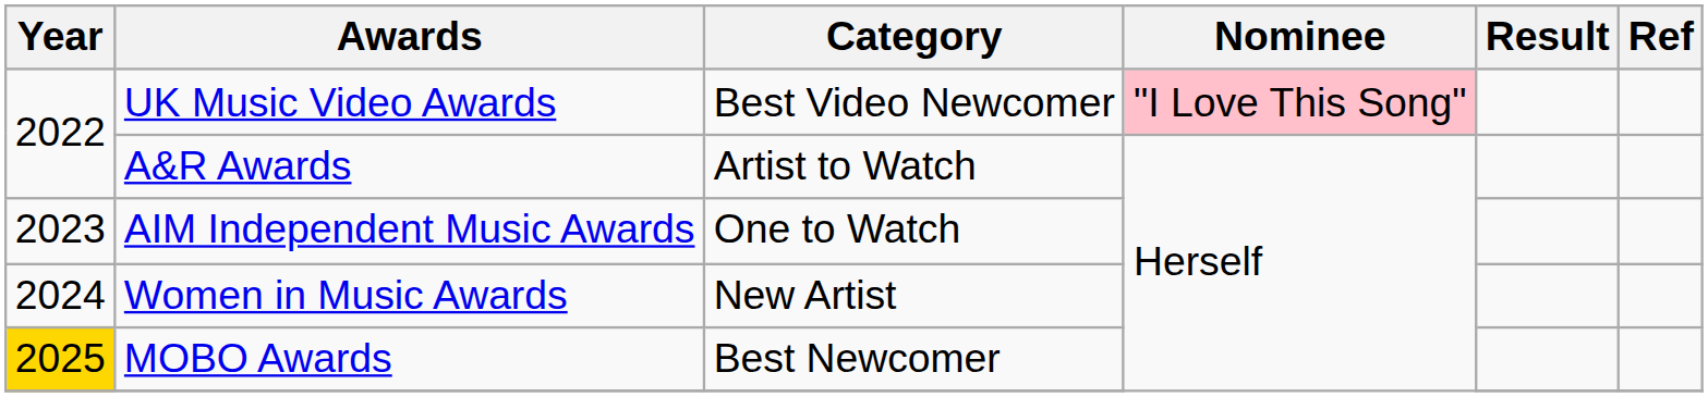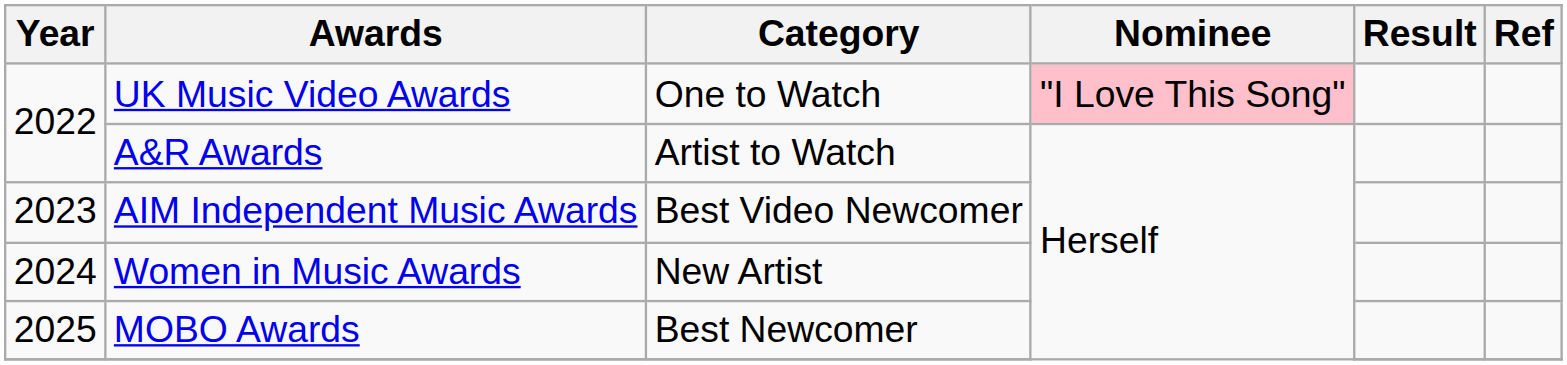 <table class=wikitable>
 <tr>
 <th>Year</th>
 <th>Awards</th>
 <th>Category</th>
 <th>Nominee</th>
 <th>Result</th>
 <th>Ref</th>
 </tr>
 <tr>
 <td rowspan="2">2022</td>
 <td><a href='#'>UK Music Video Awards</a></td>
-<td>Best Video Newcomer</td>
+<td>One to Watch</td>
 <td style="background: pink;">"I Love This Song"</td>
 <td></td>
 <td></td>
 </tr>
 <tr>
 <td><a href='#'>A&R Awards</a></td>
 <td>Artist to Watch</td>
 <td rowspan="5">Herself</td>
 <td></td>
 <td></td>
 </tr>
 <tr>
 <td>2023</td>
 <td><a href='#'>AIM Independent Music Awards</a></td>
-<td>One to Watch</td>
+<td>Best Video Newcomer</td>
 <td></td>
 <td></td>
 </tr>
 <tr>
 <td>2024</td>
 <td><a href='#'>Women in Music Awards</a></td>
 <td>New Artist</td>
 <td></td>
 <td></td>
 </tr>
 <tr>
-<td style="background: gold;">2025</td>
+<td>2025</td>
 <td><a href='#'>MOBO Awards</a></td>
 <td>Best Newcomer</td>
 <td></td>
 <td></td>
 </tr>
 <tr>
 </tr>
 </table>
